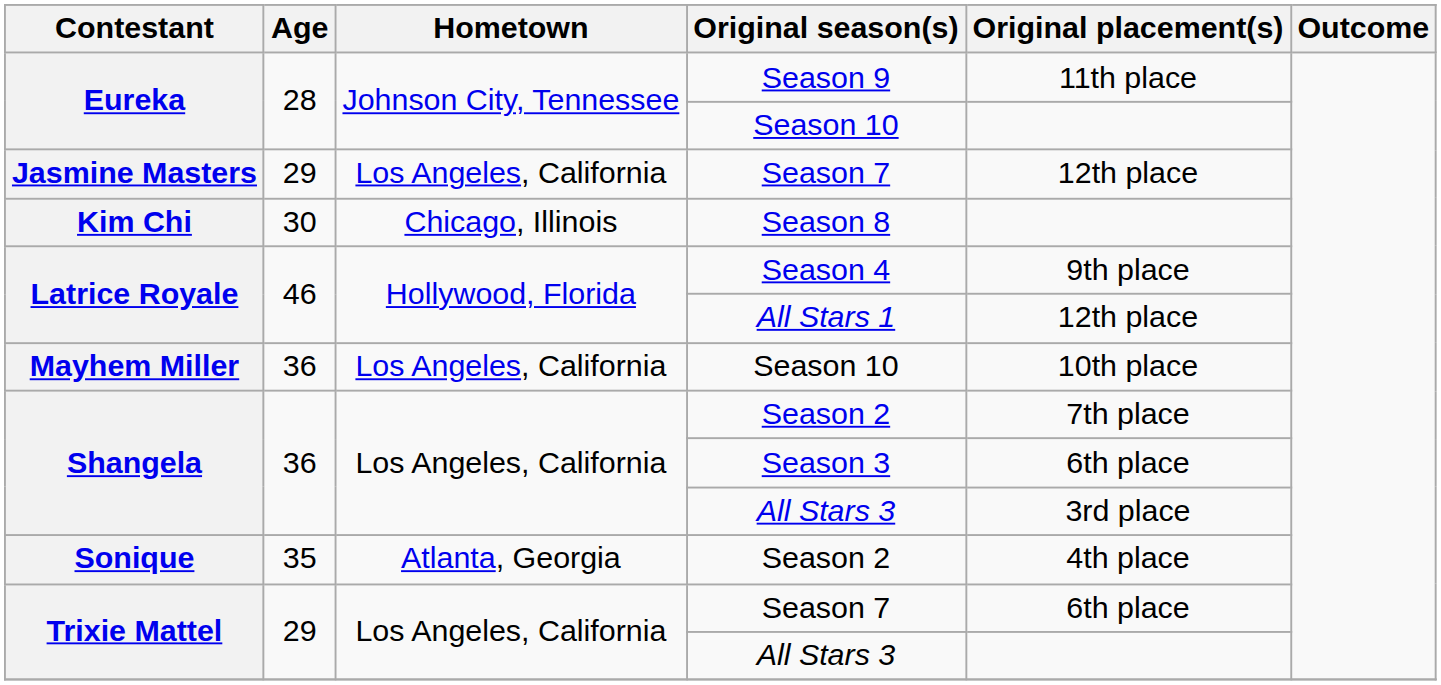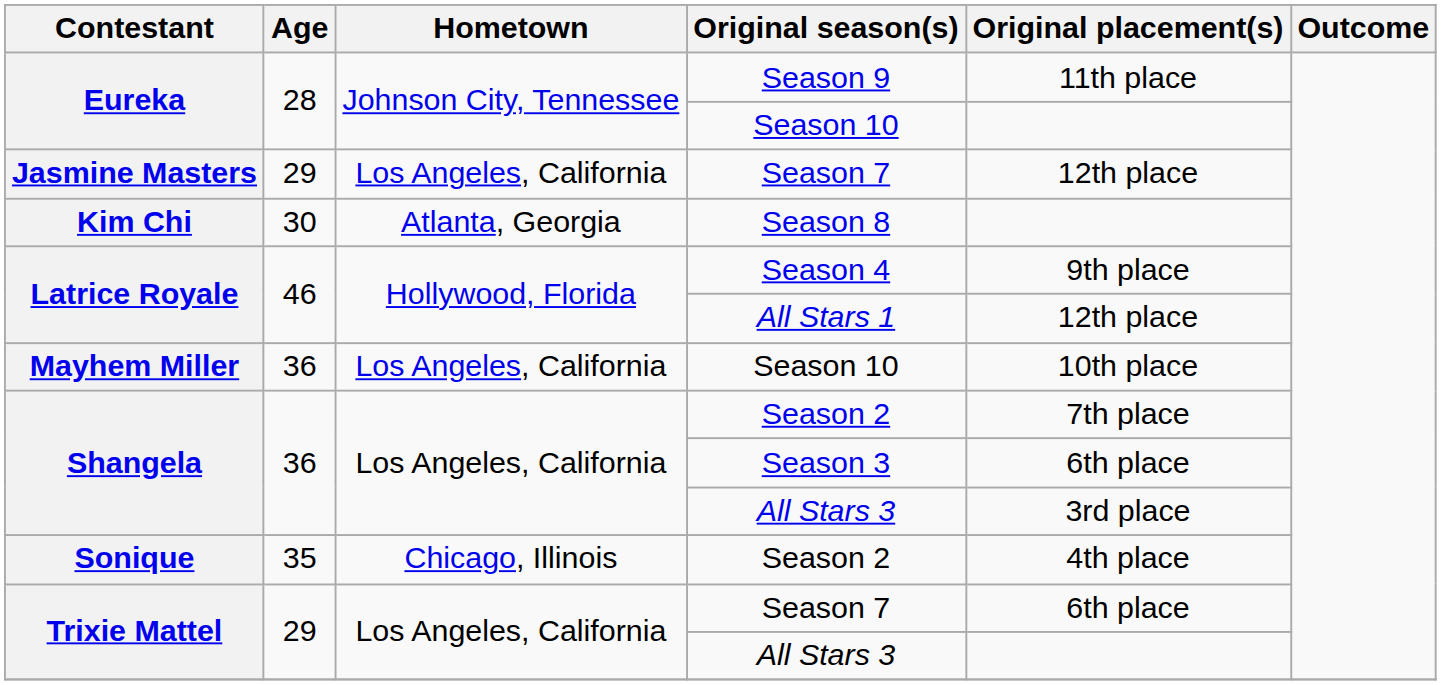 <table class="wikitable sortable" style="text-align:center">
 <tr>
 <th scope="col">Contestant</th>
 <th scope="col">Age</th>
 <th scope="col">Hometown</th>
 <th scope="col">Original season(s)</th>
 <th scope="col">Original placement(s)</th>
 <th scope="col">Outcome</th>
 </tr>
 <tr>
 <th scope="row" rowspan="2"><a href='#'>Eureka</a></th>
 <td rowspan="2">28</td>
 <td rowspan="2" nowrap><a href='#'>Johnson City, Tennessee</a></td>
 <td><a href='#'>Season 9</a></td>
 <td>11th place</td>
 <td rowspan="13"></td>
 </tr>
 <tr>
 <td><a href='#'>Season 10</a></td>
 <td></td>
 </tr>
 <tr>
 <th scope="row" nowrap><a href='#'>Jasmine Masters</a></th>
 <td>29</td>
 <td><a href='#'>Los Angeles</a>, California</td>
 <td><a href='#'>Season 7</a></td>
 <td>12th place</td>
 </tr>
 <tr>
 <th scope="row"><a href='#'>Kim Chi</a></th>
 <td>30</td>
-<td><a href='#'>Chicago</a>, Illinois</td>
+<td><a href='#'>Atlanta</a>, Georgia</td>
 <td><a href='#'>Season 8</a></td>
 <td></td>
 </tr>
 <tr>
 <th scope="row" rowspan="2"><a href='#'>Latrice Royale</a></th>
 <td rowspan="2">46</td>
 <td rowspan="2"><a href='#'>Hollywood, Florida</a></td>
 <td><a href='#'>Season 4</a></td>
 <td>9th place</td>
 </tr>
 <tr>
 <td><a href='#'><em>All Stars 1</em></a></td>
 <td>12th place</td>
 </tr>
 <tr>
 <th><a href='#'>Mayhem Miller</a></th>
 <td>36</td>
 <td><a href='#'>Los Angeles</a>, California</td>
 <td>Season 10</td>
 <td>10th place</td>
 </tr>
 <tr>
 <th rowspan="3"><a href='#'>Shangela</a></th>
 <td rowspan="3">36</td>
 <td rowspan="3">Los Angeles, California</td>
 <td><a href='#'>Season 2</a></td>
 <td>7th place</td>
 </tr>
 <tr>
 <td><a href='#'>Season 3</a></td>
 <td>6th place</td>
 </tr>
 <tr>
 <td><a href='#'><em>All Stars 3</em></a></td>
 <td>3rd place</td>
 </tr>
 <tr>
 <th><a href='#'>Sonique</a></th>
 <td>35</td>
-<td><a href='#'>Atlanta</a>, Georgia</td>
+<td><a href='#'>Chicago</a>, Illinois</td>
 <td>Season 2</td>
 <td>4th place</td>
 </tr>
 <tr>
 <th rowspan="2"><a href='#'>Trixie Mattel</a></th>
 <td rowspan="2">29</td>
 <td rowspan="2">Los Angeles, California</td>
 <td>Season 7</td>
 <td>6th place</td>
 </tr>
 <tr>
 <td><em>All Stars 3</em></td>
 <td></td>
 </tr>
 <tr>
 </tr>
 </table>
